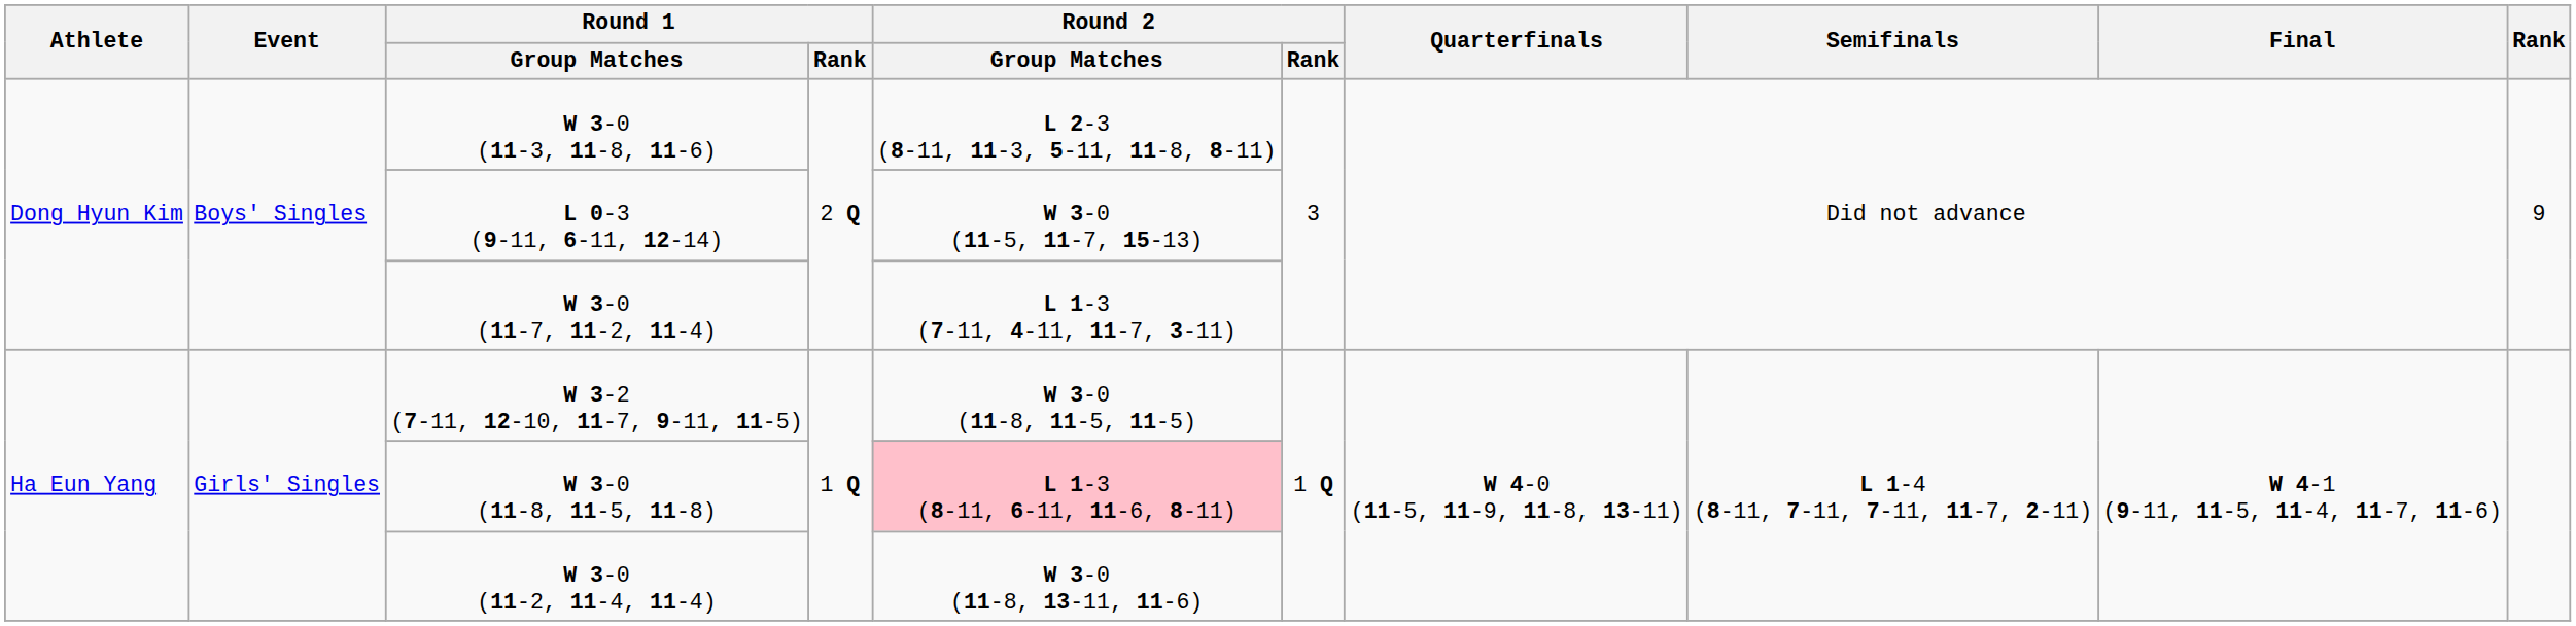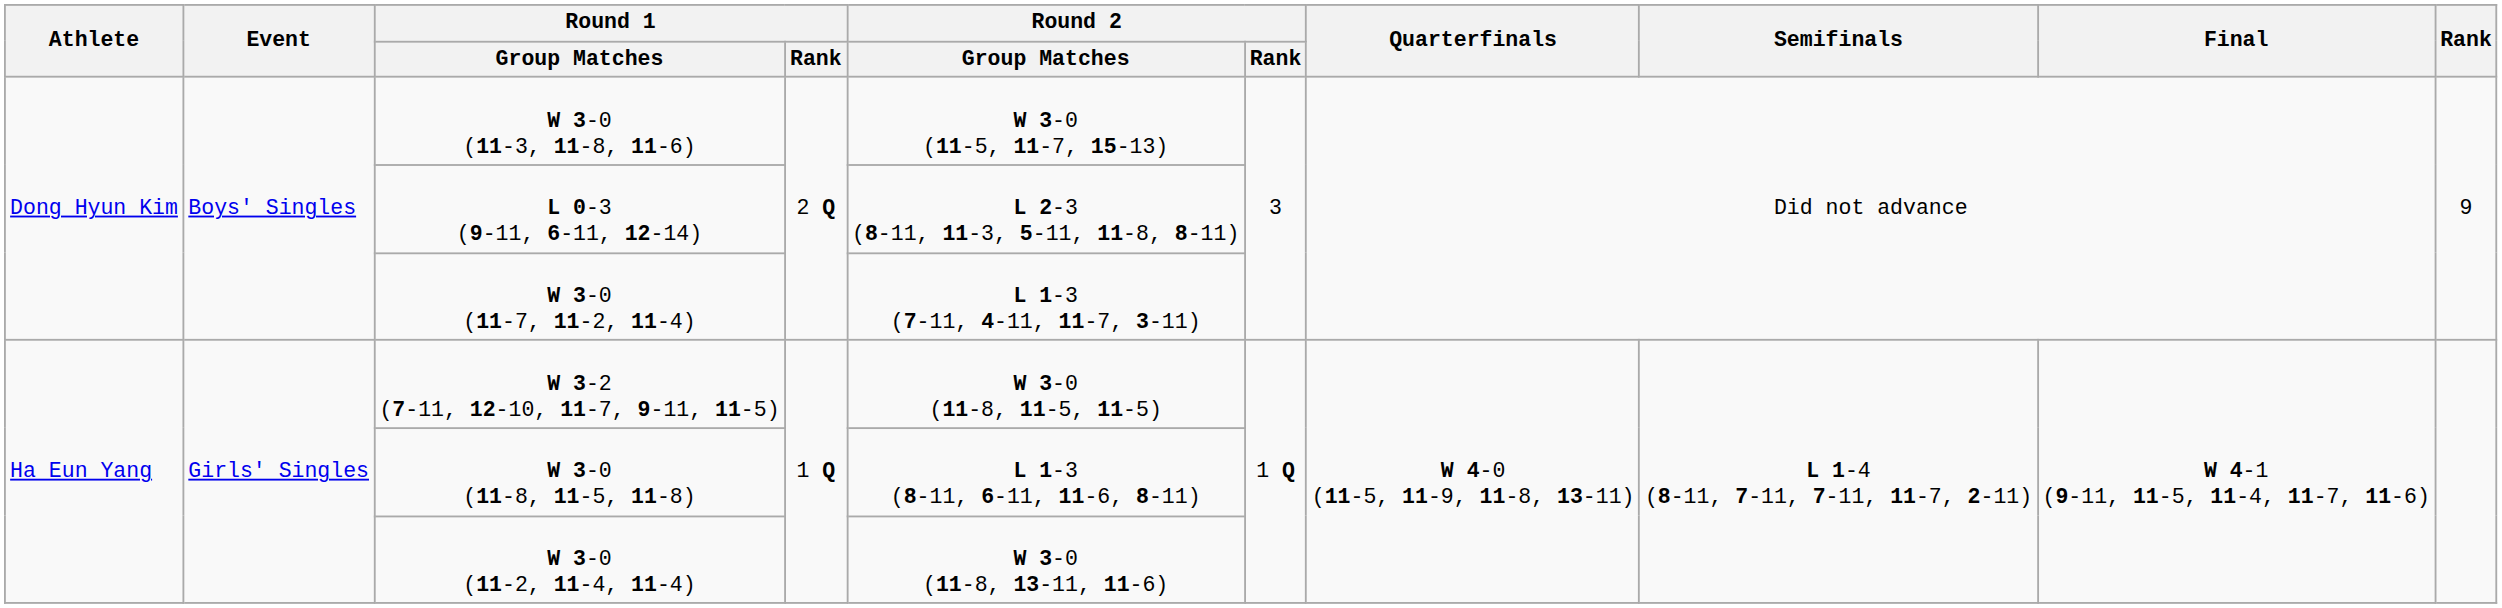 <table class="wikitable" border="1" style="font-size:90%">
 <tr>
 <th rowspan=2>Athlete</th>
 <th rowspan=2>Event</th>
 <th colspan=2>Round 1</th>
 <th colspan=2>Round 2</th>
 <th rowspan=2>Quarterfinals</th>
 <th rowspan=2>Semifinals</th>
 <th rowspan=2>Final</th>
 <th rowspan=2>Rank</th>
 </tr>
 <tr>
 <th>Group Matches</th>
 <th>Rank</th>
 <th>Group Matches</th>
 <th>Rank</th>
 </tr>
 <tr>
 <td rowspan=3><a href='#'>Dong Hyun Kim</a></td>
 <td rowspan=3><a href='#'>Boys' Singles</a></td>
 <td align=center> <br> <strong>W</strong> <strong>3</strong>-0 <br> (<strong>11</strong>-3, <strong>11</strong>-8, <strong>11</strong>-6)</td>
 <td rowspan=3 align=center>2 <strong>Q</strong></td>
-<td align=center> <br> <strong>L</strong> <strong>2</strong>-3 <br> (<strong>8</strong>-11, <strong>11</strong>-3, <strong>5</strong>-11, <strong>11</strong>-8, <strong>8</strong>-11)</td>
+<td align=center> <br> <strong>W</strong> <strong>3</strong>-0 <br> (<strong>11</strong>-5, <strong>11</strong>-7, <strong>15</strong>-13)</td>
 <td rowspan=3 align=center>3</td>
 <td rowspan=3 colspan=3 align=center>Did not advance</td>
 <td rowspan=3 align=center>9</td>
 </tr>
 <tr>
 <td align=center> <br> <strong>L</strong> <strong>0</strong>-3 <br> (<strong>9</strong>-11, <strong>6</strong>-11, <strong>12</strong>-14)</td>
-<td align=center> <br> <strong>W</strong> <strong>3</strong>-0 <br> (<strong>11</strong>-5, <strong>11</strong>-7, <strong>15</strong>-13)</td>
+<td align=center> <br> <strong>L</strong> <strong>2</strong>-3 <br> (<strong>8</strong>-11, <strong>11</strong>-3, <strong>5</strong>-11, <strong>11</strong>-8, <strong>8</strong>-11)</td>
 </tr>
 <tr>
 <td align=center> <br> <strong>W</strong> <strong>3</strong>-0 <br> (<strong>11</strong>-7, <strong>11</strong>-2, <strong>11</strong>-4)</td>
 <td align=center> <br> <strong>L</strong> <strong>1</strong>-3 <br> (<strong>7</strong>-11, <strong>4</strong>-11, <strong>11</strong>-7, <strong>3</strong>-11)</td>
 </tr>
 <tr>
 <td rowspan=3><a href='#'>Ha Eun Yang</a></td>
 <td rowspan=3><a href='#'>Girls' Singles</a></td>
 <td align=center> <br> <strong>W</strong> <strong>3</strong>-2 <br> (<strong>7</strong>-11, <strong>12</strong>-10, <strong>11</strong>-7, <strong>9</strong>-11, <strong>11</strong>-5)</td>
 <td rowspan=3 align=center>1 <strong>Q</strong></td>
 <td align=center> <br> <strong>W</strong> <strong>3</strong>-0 <br> (<strong>11</strong>-8, <strong>11</strong>-5, <strong>11</strong>-5)</td>
 <td rowspan=3 align=center>1 <strong>Q</strong></td>
 <td rowspan=3 align=center> <br> <strong>W</strong> <strong>4</strong>-0 <br> (<strong>11</strong>-5, <strong>11</strong>-9, <strong>11</strong>-8, <strong>13</strong>-11)</td>
 <td rowspan=3 align=center> <br> <strong>L</strong> <strong>1</strong>-4 <br> (<strong>8</strong>-11, <strong>7</strong>-11, <strong>7</strong>-11, <strong>11</strong>-7, <strong>2</strong>-11)</td>
 <td rowspan=3 align=center> <br> <strong>W</strong> <strong>4</strong>-1 <br> (<strong>9</strong>-11, <strong>11</strong>-5, <strong>11</strong>-4, <strong>11</strong>-7, <strong>11</strong>-6)</td>
 <td rowspan=3 align=center></td>
 </tr>
 <tr>
 <td align=center> <br> <strong>W</strong> <strong>3</strong>-0 <br> (<strong>11</strong>-8, <strong>11</strong>-5, <strong>11</strong>-8)</td>
-<td align=center style="background: pink;"> <br> <strong>L</strong> <strong>1</strong>-3 <br> (<strong>8</strong>-11, <strong>6</strong>-11, <strong>11</strong>-6, <strong>8</strong>-11)</td>
+<td align=center> <br> <strong>L</strong> <strong>1</strong>-3 <br> (<strong>8</strong>-11, <strong>6</strong>-11, <strong>11</strong>-6, <strong>8</strong>-11)</td>
 </tr>
 <tr>
 <td align=center> <br> <strong>W</strong> <strong>3</strong>-0 <br> (<strong>11</strong>-2, <strong>11</strong>-4, <strong>11</strong>-4)</td>
 <td align=center> <br> <strong>W</strong> <strong>3</strong>-0 <br> (<strong>11</strong>-8, <strong>13</strong>-11, <strong>11</strong>-6)</td>
 </tr>
 </table>
